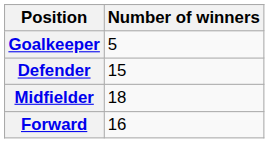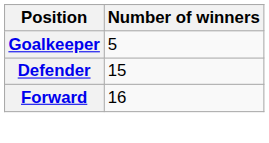 <table class="wikitable plainrowheaders">
 <tr>
 <th scope="col">Position</th>
 <th scope="col">Number of winners</th>
 </tr>
 <tr>
 <th scope="row"><a href='#'>Goalkeeper</a></th>
 <td>5</td>
 </tr>
 <tr>
 <th scope="row"><a href='#'>Defender</a></th>
 <td>15</td>
 </tr>
 <tr>
-<th scope="row"><a href='#'>Midfielder</a></th>
-<td>18</td>
-</tr>
-<tr>
 <th scope="row"><a href='#'>Forward</a></th>
 <td>16</td>
 </tr>
 </table>
